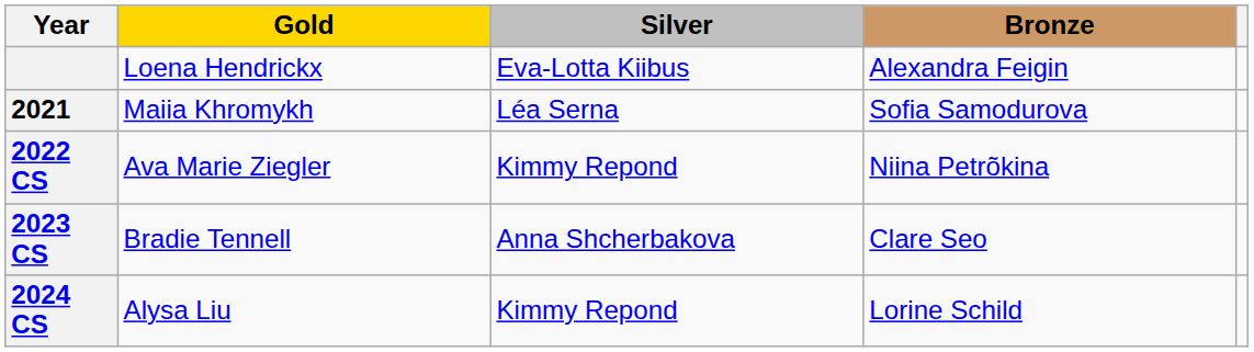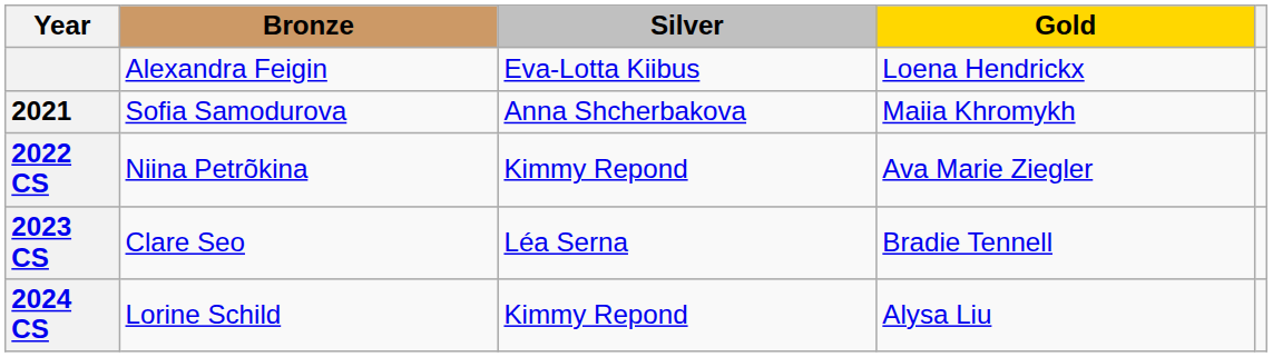 <table class="wikitable unsortable" style="text-align:left; width:85%">
 <tr>
 <th scope="col" style="text-align:center">Year</th>
+<td scope="col" style="text-align:center; width:30%; background:#c96"><strong>Bronze</strong></td>
+<td scope="col" style="text-align:center; width:30%; background:silver"><strong>Silver</strong></td>
 <td scope="col" style="text-align:center; width:30%; background:gold"><strong>Gold</strong></td>
-<td scope="col" style="text-align:center; width:30%; background:silver"><strong>Silver</strong></td>
-<td scope="col" style="text-align:center; width:30%; background:#c96"><strong>Bronze</strong></td>
 <th scope="col" style="text-align:center"></th>
 </tr>
 <tr>
 <th scope="row" style="text-align:left"></th>
+<td> <a href='#'>Alexandra Feigin</a></td>
+<td> <a href='#'>Eva-Lotta Kiibus</a></td>
 <td> <a href='#'>Loena Hendrickx</a></td>
-<td> <a href='#'>Eva-Lotta Kiibus</a></td>
-<td> <a href='#'>Alexandra Feigin</a></td>
 <td></td>
 </tr>
 <tr>
 <th scope="row" style="text-align:left">2021</th>
+<td> <a href='#'>Sofia Samodurova</a></td>
+<td> <a href='#'>Anna Shcherbakova</a></td>
 <td> <a href='#'>Maiia Khromykh</a></td>
-<td> <a href='#'>Léa Serna</a></td>
-<td> <a href='#'>Sofia Samodurova</a></td>
 <td></td>
 </tr>
 <tr>
 <th scope="row" style="text-align:left"><a href='#'>2022 CS</a></th>
+<td> <a href='#'>Niina Petrõkina</a></td>
+<td> <a href='#'>Kimmy Repond</a></td>
 <td> <a href='#'>Ava Marie Ziegler</a></td>
-<td> <a href='#'>Kimmy Repond</a></td>
-<td> <a href='#'>Niina Petrõkina</a></td>
 <td></td>
 </tr>
 <tr>
 <th scope="row" style="text-align:left"><a href='#'>2023 CS</a></th>
+<td> <a href='#'>Clare Seo</a></td>
+<td> <a href='#'>Léa Serna</a></td>
 <td> <a href='#'>Bradie Tennell</a></td>
-<td> <a href='#'>Anna Shcherbakova</a></td>
-<td> <a href='#'>Clare Seo</a></td>
 <td></td>
 </tr>
 <tr>
 <th scope="row" style="text-align:left"><a href='#'>2024 CS</a></th>
+<td> <a href='#'>Lorine Schild</a></td>
+<td> <a href='#'>Kimmy Repond</a></td>
 <td> <a href='#'>Alysa Liu</a></td>
-<td> <a href='#'>Kimmy Repond</a></td>
-<td> <a href='#'>Lorine Schild</a></td>
 <td></td>
 </tr>
 </table>
